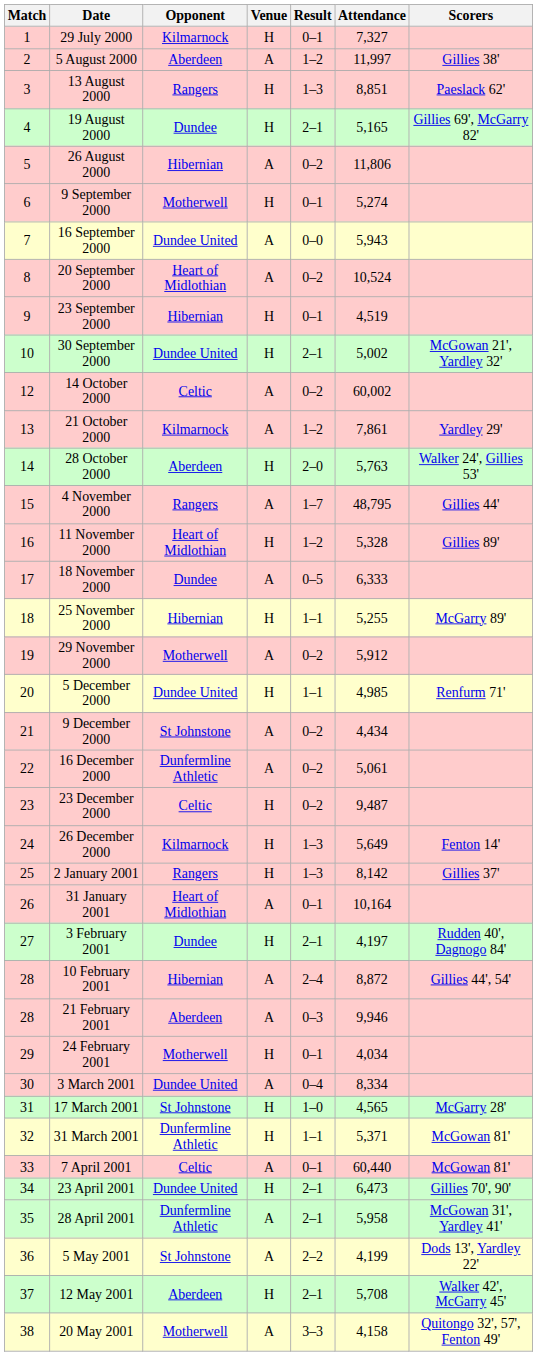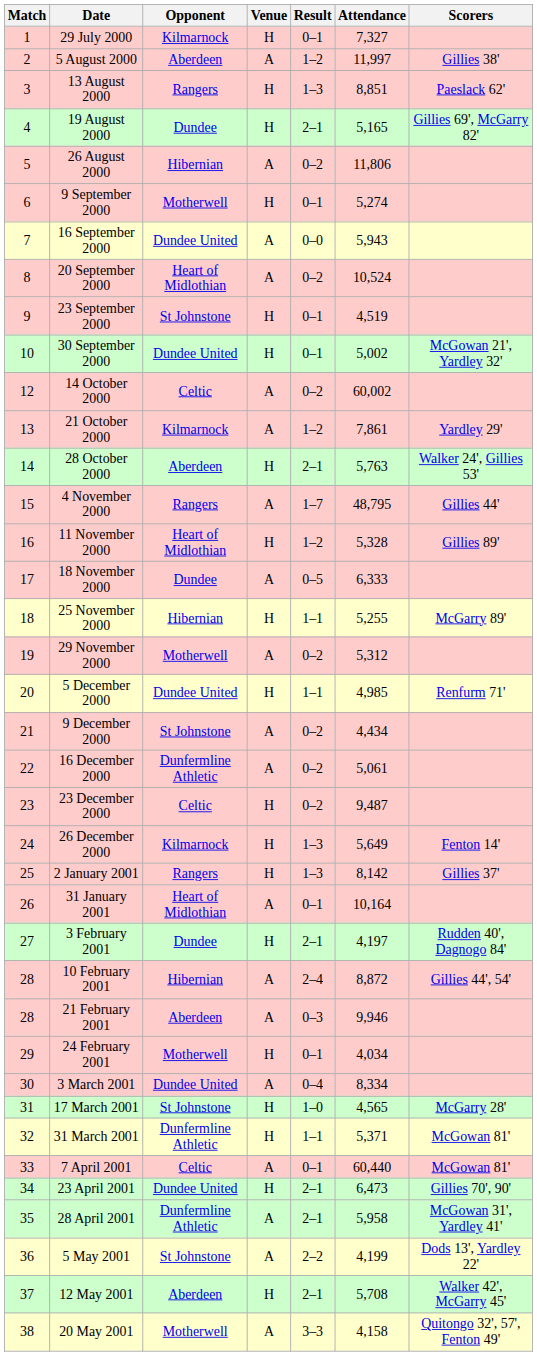 <table class="wikitable" style="font-size:100%; text-align:center">
 <tr>
 <th>Match</th>
 <th>Date</th>
 <th>Opponent</th>
 <th>Venue</th>
 <th>Result</th>
 <th>Attendance</th>
 <th>Scorers</th>
 </tr>
 <tr style="background: #FFCCCC;">
 <td>1</td>
 <td>29 July 2000</td>
 <td><a href='#'>Kilmarnock</a></td>
 <td>H</td>
 <td>0–1</td>
 <td>7,327</td>
 <td></td>
 </tr>
 <tr style="background: #FFCCCC;">
 <td>2</td>
 <td>5 August 2000</td>
 <td><a href='#'>Aberdeen</a></td>
 <td>A</td>
 <td>1–2</td>
 <td>11,997</td>
 <td><a href='#'>Gillies</a> 38'</td>
 </tr>
 <tr style="background: #FFCCCC;">
 <td>3</td>
 <td>13 August 2000</td>
 <td><a href='#'>Rangers</a></td>
 <td>H</td>
 <td>1–3</td>
 <td>8,851</td>
 <td><a href='#'>Paeslack</a> 62'</td>
 </tr>
 <tr style="background: #CCFFCC;">
 <td>4</td>
 <td>19 August 2000</td>
 <td><a href='#'>Dundee</a></td>
 <td>H</td>
 <td>2–1</td>
 <td>5,165</td>
 <td><a href='#'>Gillies</a> 69', <a href='#'>McGarry</a> 82'</td>
 </tr>
 <tr style="background: #FFCCCC;">
 <td>5</td>
 <td>26 August 2000</td>
 <td><a href='#'>Hibernian</a></td>
 <td>A</td>
 <td>0–2</td>
 <td>11,806</td>
 <td></td>
 </tr>
 <tr style="background: #FFCCCC;">
 <td>6</td>
 <td>9 September 2000</td>
 <td><a href='#'>Motherwell</a></td>
 <td>H</td>
 <td>0–1</td>
 <td>5,274</td>
 <td></td>
 </tr>
 <tr style="background: #FFFFCC;">
 <td>7</td>
 <td>16 September 2000</td>
 <td><a href='#'>Dundee United</a></td>
 <td>A</td>
 <td>0–0</td>
 <td>5,943</td>
 <td></td>
 </tr>
 <tr style="background: #FFCCCC;">
 <td>8</td>
 <td>20 September 2000</td>
 <td><a href='#'>Heart of Midlothian</a></td>
 <td>A</td>
 <td>0–2</td>
 <td>10,524</td>
 <td></td>
 </tr>
 <tr style="background: #FFCCCC;">
 <td>9</td>
 <td>23 September 2000</td>
-<td><a href='#'>Hibernian</a></td>
+<td><a href='#'>St Johnstone</a></td>
 <td>H</td>
 <td>0–1</td>
 <td>4,519</td>
 <td></td>
 </tr>
 <tr style="background: #CCFFCC;">
 <td>10</td>
 <td>30 September 2000</td>
 <td><a href='#'>Dundee United</a></td>
 <td>H</td>
-<td>2–1</td>
+<td>0–1</td>
 <td>5,002</td>
 <td><a href='#'>McGowan</a> 21', <a href='#'>Yardley</a> 32'</td>
 </tr>
 <tr style="background: #FFCCCC;">
 <td>12</td>
 <td>14 October 2000</td>
 <td><a href='#'>Celtic</a></td>
 <td>A</td>
 <td>0–2</td>
 <td>60,002</td>
 <td></td>
 </tr>
 <tr style="background: #FFCCCC;">
 <td>13</td>
 <td>21 October 2000</td>
 <td><a href='#'>Kilmarnock</a></td>
 <td>A</td>
 <td>1–2</td>
 <td>7,861</td>
 <td><a href='#'>Yardley</a> 29'</td>
 </tr>
 <tr style="background: #CCFFCC;">
 <td>14</td>
 <td>28 October 2000</td>
 <td><a href='#'>Aberdeen</a></td>
 <td>H</td>
-<td>2–0</td>
+<td>2–1</td>
 <td>5,763</td>
 <td><a href='#'>Walker</a> 24', <a href='#'>Gillies</a> 53'</td>
 </tr>
 <tr style="background: #FFCCCC;">
 <td>15</td>
 <td>4 November 2000</td>
 <td><a href='#'>Rangers</a></td>
 <td>A</td>
 <td>1–7</td>
 <td>48,795</td>
 <td><a href='#'>Gillies</a> 44'</td>
 </tr>
 <tr style="background: #FFCCCC;">
 <td>16</td>
 <td>11 November 2000</td>
 <td><a href='#'>Heart of Midlothian</a></td>
 <td>H</td>
 <td>1–2</td>
 <td>5,328</td>
 <td><a href='#'>Gillies</a> 89'</td>
 </tr>
 <tr style="background: #FFCCCC;">
 <td>17</td>
 <td>18 November 2000</td>
 <td><a href='#'>Dundee</a></td>
 <td>A</td>
 <td>0–5</td>
 <td>6,333</td>
 <td></td>
 </tr>
 <tr style="background: #FFFFCC;">
 <td>18</td>
 <td>25 November 2000</td>
 <td><a href='#'>Hibernian</a></td>
 <td>H</td>
 <td>1–1</td>
 <td>5,255</td>
 <td><a href='#'>McGarry</a> 89'</td>
 </tr>
 <tr style="background: #FFCCCC;">
 <td>19</td>
 <td>29 November 2000</td>
 <td><a href='#'>Motherwell</a></td>
 <td>A</td>
 <td>0–2</td>
-<td>5,912</td>
+<td>5,312</td>
 <td></td>
 </tr>
 <tr style="background: #FFFFCC;">
 <td>20</td>
 <td>5 December 2000</td>
 <td><a href='#'>Dundee United</a></td>
 <td>H</td>
 <td>1–1</td>
 <td>4,985</td>
 <td><a href='#'>Renfurm</a> 71'</td>
 </tr>
 <tr style="background: #FFCCCC;">
 <td>21</td>
 <td>9 December 2000</td>
 <td><a href='#'>St Johnstone</a></td>
 <td>A</td>
 <td>0–2</td>
 <td>4,434</td>
 <td></td>
 </tr>
 <tr style="background: #FFCCCC;">
 <td>22</td>
 <td>16 December 2000</td>
 <td><a href='#'>Dunfermline Athletic</a></td>
 <td>A</td>
 <td>0–2</td>
 <td>5,061</td>
 <td></td>
 </tr>
 <tr style="background: #FFCCCC;">
 <td>23</td>
 <td>23 December 2000</td>
 <td><a href='#'>Celtic</a></td>
 <td>H</td>
 <td>0–2</td>
 <td>9,487</td>
 <td></td>
 </tr>
 <tr style="background: #FFCCCC;">
 <td>24</td>
 <td>26 December 2000</td>
 <td><a href='#'>Kilmarnock</a></td>
 <td>H</td>
 <td>1–3</td>
 <td>5,649</td>
 <td><a href='#'>Fenton</a> 14'</td>
 </tr>
 <tr style="background: #FFCCCC;">
 <td>25</td>
 <td>2 January 2001</td>
 <td><a href='#'>Rangers</a></td>
 <td>H</td>
 <td>1–3</td>
 <td>8,142</td>
 <td><a href='#'>Gillies</a> 37'</td>
 </tr>
 <tr style="background: #FFCCCC;">
 <td>26</td>
 <td>31 January 2001</td>
 <td><a href='#'>Heart of Midlothian</a></td>
 <td>A</td>
 <td>0–1</td>
 <td>10,164</td>
 <td></td>
 </tr>
 <tr style="background: #CCFFCC;">
 <td>27</td>
 <td>3 February 2001</td>
 <td><a href='#'>Dundee</a></td>
 <td>H</td>
 <td>2–1</td>
 <td>4,197</td>
 <td><a href='#'>Rudden</a> 40', <a href='#'>Dagnogo</a> 84'</td>
 </tr>
 <tr style="background: #FFCCCC;">
 <td>28</td>
 <td>10 February 2001</td>
 <td><a href='#'>Hibernian</a></td>
 <td>A</td>
 <td>2–4</td>
 <td>8,872</td>
 <td><a href='#'>Gillies</a> 44', 54'</td>
 </tr>
 <tr style="background: #FFCCCC;">
 <td>28</td>
 <td>21 February 2001</td>
 <td><a href='#'>Aberdeen</a></td>
 <td>A</td>
 <td>0–3</td>
 <td>9,946</td>
 <td></td>
 </tr>
 <tr style="background: #FFCCCC;">
 <td>29</td>
 <td>24 February 2001</td>
 <td><a href='#'>Motherwell</a></td>
 <td>H</td>
 <td>0–1</td>
 <td>4,034</td>
 <td></td>
 </tr>
 <tr style="background: #FFCCCC;">
 <td>30</td>
 <td>3 March 2001</td>
 <td><a href='#'>Dundee United</a></td>
 <td>A</td>
 <td>0–4</td>
 <td>8,334</td>
 <td></td>
 </tr>
 <tr style="background: #CCFFCC;">
 <td>31</td>
 <td>17 March 2001</td>
 <td><a href='#'>St Johnstone</a></td>
 <td>H</td>
 <td>1–0</td>
 <td>4,565</td>
 <td><a href='#'>McGarry</a> 28'</td>
 </tr>
 <tr style="background: #FFFFCC;">
 <td>32</td>
 <td>31 March 2001</td>
 <td><a href='#'>Dunfermline Athletic</a></td>
 <td>H</td>
 <td>1–1</td>
 <td>5,371</td>
 <td><a href='#'>McGowan</a> 81'</td>
 </tr>
 <tr style="background: #FFCCCC;">
 <td>33</td>
 <td>7 April 2001</td>
 <td><a href='#'>Celtic</a></td>
 <td>A</td>
 <td>0–1</td>
 <td>60,440</td>
 <td><a href='#'>McGowan</a> 81'</td>
 </tr>
 <tr style="background: #CCFFCC;">
 <td>34</td>
 <td>23 April 2001</td>
 <td><a href='#'>Dundee United</a></td>
 <td>H</td>
 <td>2–1</td>
 <td>6,473</td>
 <td><a href='#'>Gillies</a> 70', 90'</td>
 </tr>
 <tr style="background: #CCFFCC;">
 <td>35</td>
 <td>28 April 2001</td>
 <td><a href='#'>Dunfermline Athletic</a></td>
 <td>A</td>
 <td>2–1</td>
 <td>5,958</td>
 <td><a href='#'>McGowan</a> 31', <a href='#'>Yardley</a> 41'</td>
 </tr>
 <tr style="background: #FFFFCC;">
 <td>36</td>
 <td>5 May 2001</td>
 <td><a href='#'>St Johnstone</a></td>
 <td>A</td>
 <td>2–2</td>
 <td>4,199</td>
 <td><a href='#'>Dods</a> 13', <a href='#'>Yardley</a> 22'</td>
 </tr>
 <tr style="background: #CCFFCC;">
 <td>37</td>
 <td>12 May 2001</td>
 <td><a href='#'>Aberdeen</a></td>
 <td>H</td>
 <td>2–1</td>
 <td>5,708</td>
 <td><a href='#'>Walker</a> 42', <a href='#'>McGarry</a> 45'</td>
 </tr>
 <tr style="background: #FFFFCC;">
 <td>38</td>
 <td>20 May 2001</td>
 <td><a href='#'>Motherwell</a></td>
 <td>A</td>
 <td>3–3</td>
 <td>4,158</td>
 <td><a href='#'>Quitongo</a> 32', 57', <a href='#'>Fenton</a> 49'</td>
 </tr>
 </table>
